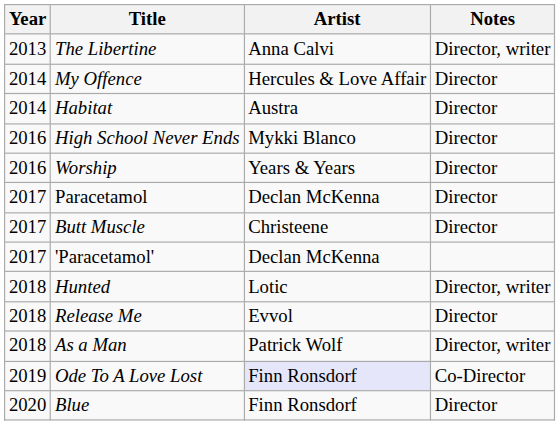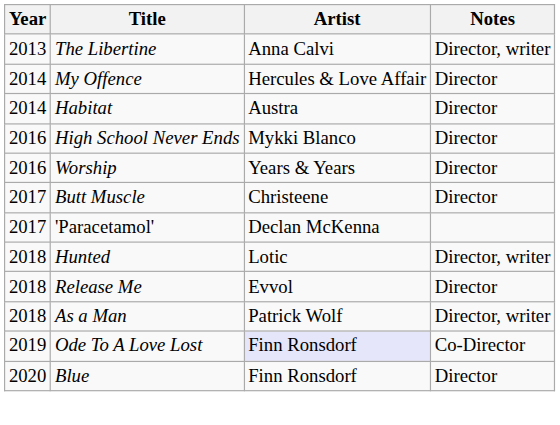 <table class="wikitable">
 <tr>
 <th>Year</th>
 <th>Title</th>
 <th>Artist</th>
 <th>Notes</th>
 </tr>
 <tr>
 <td>2013</td>
 <td><em>The Libertine</em></td>
 <td>Anna Calvi</td>
 <td>Director, writer</td>
 </tr>
 <tr>
 <td>2014</td>
 <td><em>My Offence</em></td>
 <td>Hercules & Love Affair</td>
 <td>Director</td>
 </tr>
 <tr>
 <td>2014</td>
 <td><em>Habitat</em></td>
 <td>Austra</td>
 <td>Director</td>
 </tr>
 <tr>
 <td>2016</td>
 <td><em>High School Never Ends</em></td>
 <td>Mykki Blanco</td>
 <td>Director</td>
 </tr>
 <tr>
 <td>2016</td>
 <td><em>Worship</em></td>
 <td>Years & Years</td>
-<td>Director</td>
-</tr>
-<tr>
-<td>2017</td>
-<td>Paracetamol</td>
-<td>Declan McKenna</td>
 <td>Director</td>
 </tr>
 <tr>
 <td>2017</td>
 <td><em>Butt Muscle</em></td>
 <td>Christeene</td>
 <td>Director</td>
 </tr>
 <tr>
 <td>2017</td>
 <td>'Paracetamol'</td>
 <td>Declan McKenna</td>
 </tr>
 <tr>
 <td>2018</td>
 <td><em>Hunted</em></td>
 <td>Lotic</td>
 <td>Director, writer</td>
 </tr>
 <tr>
 <td>2018</td>
 <td><em>Release Me</em></td>
 <td>Evvol</td>
 <td>Director</td>
 </tr>
 <tr>
 <td>2018</td>
 <td><em>As a Man</em></td>
 <td>Patrick Wolf</td>
 <td>Director, writer</td>
 </tr>
 <tr>
 <td>2019</td>
 <td><em>Ode To A Love Lost</em> </td>
 <td style="background: lavender;">Finn Ronsdorf</td>
 <td>Co-Director</td>
 </tr>
 <tr>
 <td>2020</td>
 <td><em>Blue</em> </td>
 <td>Finn Ronsdorf</td>
 <td>Director</td>
 </tr>
 </table>
